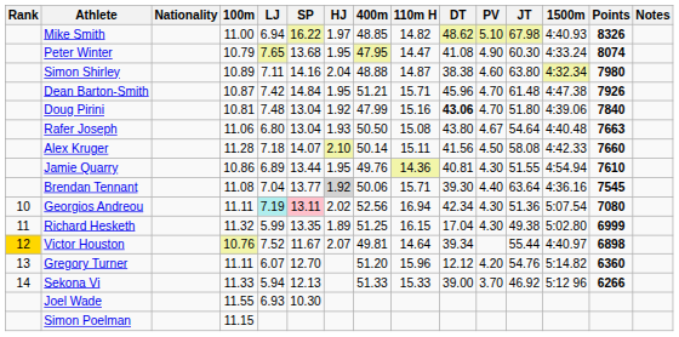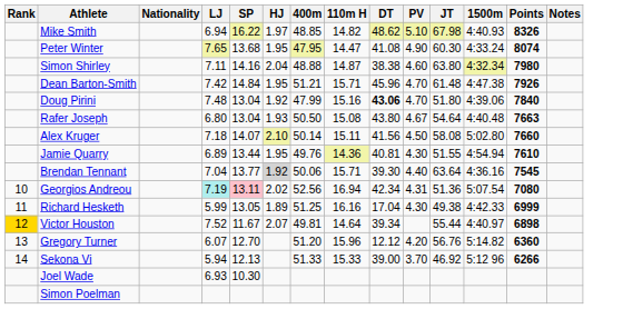 <table class="wikitable sortable" style=" text-align:center; font-size:92%">
 <tr>
 <th>Rank</th>
 <th>Athlete</th>
 <th>Nationality</th>
-<th>100m</th>
 <th>LJ</th>
 <th>SP</th>
 <th>HJ</th>
 <th>400m</th>
 <th>110m H</th>
 <th>DT</th>
 <th>PV</th>
 <th>JT</th>
 <th>1500m</th>
 <th>Points</th>
 <th>Notes</th>
 </tr>
 <tr>
 <td></td>
 <td align=left><a href='#'>Mike Smith</a></td>
 <td align=left></td>
-<td>11.00</td>
 <td>6.94</td>
 <td bgcolor=#F2F5A9>16.22</td>
 <td>1.97</td>
 <td>48.85</td>
 <td>14.82</td>
 <td bgcolor=#F2F5A9>48.62</td>
 <td bgcolor=#F2F5A9>5.10</td>
 <td bgcolor=#F2F5A9>67.98</td>
 <td>4:40.93</td>
 <td><strong>8326</strong></td>
 <td></td>
 </tr>
 <tr>
 <td></td>
 <td align=left><a href='#'>Peter Winter</a></td>
 <td align=left></td>
-<td>10.79</td>
 <td bgcolor=#F2F5A9>7.65</td>
 <td>13.68</td>
 <td>1.95</td>
 <td bgcolor=#F2F5A9>47.95</td>
 <td>14.47</td>
 <td>41.08</td>
 <td>4.90</td>
 <td>60.30</td>
 <td>4:33.24</td>
 <td><strong>8074</strong></td>
 <td></td>
 </tr>
 <tr>
 <td></td>
 <td align=left><a href='#'>Simon Shirley</a></td>
 <td align=left></td>
-<td>10.89</td>
 <td>7.11</td>
 <td>14.16</td>
 <td>2.04</td>
 <td>48.88</td>
 <td>14.87</td>
 <td>38.38</td>
 <td>4.60</td>
 <td>63.80</td>
 <td bgcolor=#F2F5A9>4:32.34</td>
 <td><strong>7980</strong></td>
 <td></td>
 </tr>
 <tr>
 <td></td>
 <td align=left><a href='#'>Dean Barton-Smith</a></td>
 <td align=left></td>
-<td>10.87</td>
 <td>7.42</td>
 <td>14.84</td>
 <td>1.95</td>
 <td>51.21</td>
 <td>15.71</td>
 <td>45.96</td>
 <td>4.70</td>
 <td>61.48</td>
 <td>4:47.38</td>
 <td><strong>7926</strong></td>
 <td></td>
 </tr>
 <tr>
 <td></td>
 <td align=left><a href='#'>Doug Pirini</a></td>
 <td align=left></td>
-<td>10.81</td>
 <td>7.48</td>
 <td>13.04</td>
 <td>1.92</td>
 <td>47.99</td>
 <td>15.16</td>
 <td><strong>43.06</strong></td>
 <td>4.70</td>
 <td>51.80</td>
 <td>4:39.06</td>
 <td><strong>7840</strong></td>
 <td></td>
 </tr>
 <tr>
 <td></td>
 <td align=left><a href='#'>Rafer Joseph</a></td>
 <td align=left></td>
-<td>11.06</td>
 <td>6.80</td>
 <td>13.04</td>
 <td>1.93</td>
 <td>50.50</td>
 <td>15.08</td>
 <td>43.80</td>
 <td>4.67</td>
 <td>54.64</td>
 <td>4:40.48</td>
 <td><strong>7663</strong></td>
 <td></td>
 </tr>
 <tr>
 <td></td>
 <td align=left><a href='#'>Alex Kruger</a></td>
 <td align=left></td>
-<td>11.28</td>
 <td>7.18</td>
 <td>14.07</td>
 <td bgcolor=#F2F5A9>2.10</td>
 <td>50.14</td>
 <td>15.11</td>
 <td>41.56</td>
 <td>4.50</td>
 <td>58.08</td>
-<td>4:42.33</td>
+<td>5:02.80</td>
 <td><strong>7660</strong></td>
 <td></td>
 </tr>
 <tr>
 <td></td>
 <td align=left><a href='#'>Jamie Quarry</a></td>
 <td align=left></td>
-<td>10.86</td>
 <td>6.89</td>
 <td>13.44</td>
 <td>1.95</td>
 <td>49.76</td>
 <td bgcolor=#F2F5A9>14.36</td>
 <td>40.81</td>
 <td>4.30</td>
 <td>51.55</td>
 <td>4:54.94</td>
 <td><strong>7610</strong></td>
 <td></td>
 </tr>
 <tr>
 <td></td>
 <td align=left><a href='#'>Brendan Tennant</a></td>
 <td align=left></td>
-<td>11.08</td>
 <td>7.04</td>
 <td>13.77</td>
 <td style="background: lightgrey;">1.92</td>
 <td>50.06</td>
 <td>15.71</td>
 <td>39.30</td>
 <td>4.40</td>
 <td>63.64</td>
 <td>4:36.16</td>
 <td><strong>7545</strong></td>
 <td></td>
 </tr>
 <tr>
 <td>10</td>
 <td align=left><a href='#'>Georgios Andreou</a></td>
 <td align=left></td>
-<td>11.11</td>
 <td style="background: paleturquoise;">7.19</td>
 <td style="background: pink;">13.11</td>
 <td>2.02</td>
 <td>52.56</td>
 <td>16.94</td>
 <td>42.34</td>
-<td>4.30</td>
+<td>4.31</td>
 <td>51.36</td>
 <td>5:07.54</td>
 <td><strong>7080</strong></td>
 <td></td>
 </tr>
 <tr>
 <td>11</td>
 <td align=left><a href='#'>Richard Hesketh</a></td>
 <td align=left></td>
-<td>11.32</td>
 <td>5.99</td>
-<td>13.35</td>
+<td>13.05</td>
 <td>1.89</td>
 <td>51.25</td>
-<td>16.15</td>
+<td>16.16</td>
 <td>17.04</td>
 <td>4.30</td>
 <td>49.38</td>
-<td>5:02.80</td>
+<td>4:42.33</td>
 <td><strong>6999</strong></td>
 <td></td>
 </tr>
 <tr>
 <td style="background: gold;">12</td>
 <td align=left><a href='#'>Victor Houston</a></td>
 <td align=left></td>
-<td bgcolor=#F2F5A9>10.76</td>
 <td>7.52</td>
 <td>11.67</td>
 <td>2.07</td>
 <td>49.81</td>
 <td>14.64</td>
 <td>39.34</td>
 <td></td>
 <td>55.44</td>
 <td>4:40.97</td>
 <td><strong>6898</strong></td>
 <td></td>
 </tr>
 <tr>
 <td>13</td>
 <td align=left><a href='#'>Gregory Turner</a></td>
 <td align=left></td>
-<td>11.11</td>
 <td>6.07</td>
 <td>12.70</td>
 <td></td>
 <td>51.20</td>
 <td>15.96</td>
 <td>12.12</td>
 <td>4.20</td>
-<td>54.76</td>
+<td>56.76</td>
 <td>5:14.82</td>
 <td><strong>6360</strong></td>
 <td></td>
 </tr>
 <tr>
 <td>14</td>
 <td align=left><a href='#'>Sekona Vi</a></td>
 <td align=left></td>
-<td>11.33</td>
 <td>5.94</td>
 <td>12.13</td>
 <td></td>
 <td>51.33</td>
 <td>15.33</td>
 <td>39.00</td>
 <td>3.70</td>
 <td>46.92</td>
 <td>5:12 96</td>
 <td><strong>6266</strong></td>
 <td></td>
 </tr>
 <tr>
 <td></td>
 <td align=left><a href='#'>Joel Wade</a></td>
 <td align=left></td>
-<td>11.55</td>
 <td>6.93</td>
 <td>10.30</td>
 <td></td>
 <td></td>
 <td></td>
 <td></td>
 <td></td>
 <td></td>
 <td></td>
 <td><strong></strong></td>
 <td></td>
 </tr>
 <tr>
 <td></td>
 <td align=left><a href='#'>Simon Poelman</a></td>
 <td align=left></td>
-<td>11.15</td>
 <td></td>
 <td></td>
 <td></td>
 <td></td>
 <td></td>
 <td></td>
 <td></td>
 <td></td>
 <td></td>
 <td><strong></strong></td>
 <td></td>
 </tr>
 </table>
